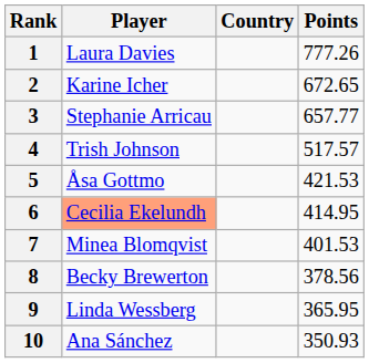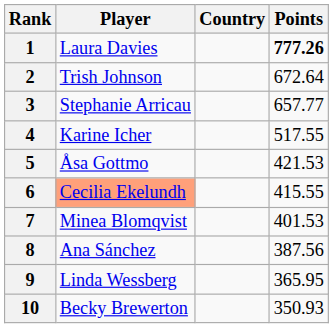 <table class="wikitable">
 <tr>
 <th>Rank</th>
 <th>Player</th>
 <th>Country</th>
 <th>Points</th>
 </tr>
 <tr>
 <th>1</th>
 <td><a href='#'>Laura Davies</a></td>
 <td></td>
-<td>777.26</td>
+<td><strong>777.26</strong></td>
 </tr>
 <tr>
 <th>2</th>
-<td><a href='#'>Karine Icher</a></td>
+<td><a href='#'>Trish Johnson</a></td>
 <td></td>
-<td>672.65</td>
+<td>672.64</td>
 </tr>
 <tr>
 <th>3</th>
 <td><a href='#'>Stephanie Arricau</a></td>
 <td></td>
 <td>657.77</td>
 </tr>
 <tr>
 <th>4</th>
-<td><a href='#'>Trish Johnson</a></td>
+<td><a href='#'>Karine Icher</a></td>
 <td></td>
-<td>517.57</td>
+<td>517.55</td>
 </tr>
 <tr>
 <th>5</th>
 <td><a href='#'>Åsa Gottmo</a></td>
 <td></td>
 <td>421.53</td>
 </tr>
 <tr>
 <th>6</th>
 <td style="background: lightsalmon;"><a href='#'>Cecilia Ekelundh</a></td>
 <td></td>
-<td>414.95</td>
+<td>415.55</td>
 </tr>
 <tr>
 <th>7</th>
 <td><a href='#'>Minea Blomqvist</a></td>
 <td></td>
 <td>401.53</td>
 </tr>
 <tr>
 <th>8</th>
-<td><a href='#'>Becky Brewerton</a></td>
+<td><a href='#'>Ana Sánchez</a></td>
 <td></td>
-<td>378.56</td>
+<td>387.56</td>
 </tr>
 <tr>
 <th>9</th>
 <td><a href='#'>Linda Wessberg </a></td>
 <td></td>
 <td>365.95</td>
 </tr>
 <tr>
 <th>10</th>
-<td><a href='#'>Ana Sánchez</a></td>
+<td><a href='#'>Becky Brewerton</a></td>
 <td></td>
 <td>350.93</td>
 </tr>
 </table>
